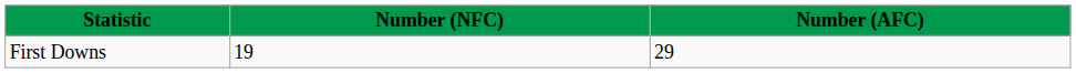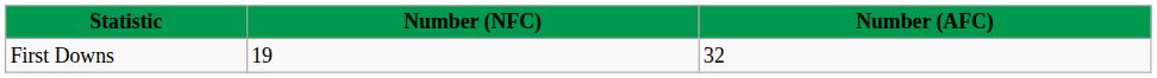 <table class="wikitable sortable sortable">
 <tr>
 <th style="background:#00994d; width:8%;">Statistic</th>
 <th style="background:#00994d; width:15%;">Number (NFC)</th>
 <th style="background:#00994d; width:15%;">Number (AFC)</th>
 </tr>
 <tr>
 <td>First Downs</td>
 <td>19</td>
-<td>29</td>
+<td>32</td>
 </tr>
 </table>
